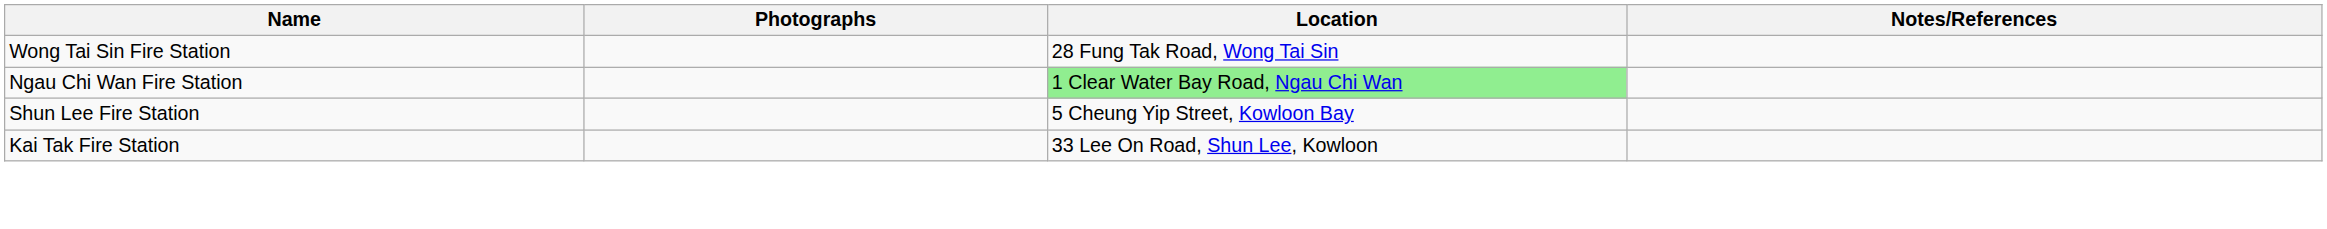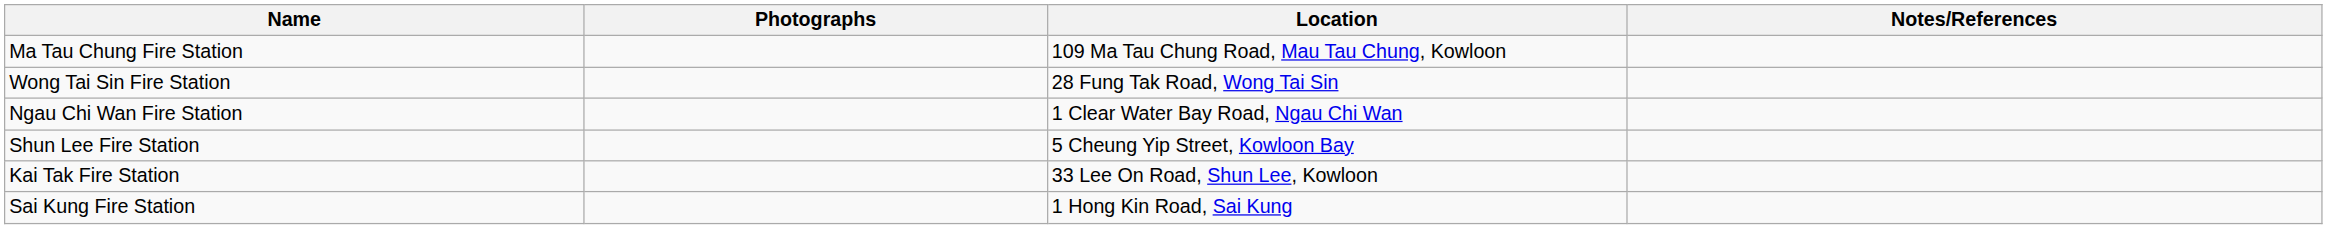 <table class="wikitable sortable" style="width:95%">
 <tr>
 <th width="25%">Name</th>
 <th width="20%">Photographs</th>
 <th width="25%">Location</th>
 <th width="30%">Notes/References</th>
+</tr>
+<tr>
+<td>Ma Tau Chung Fire Station</td>
+<td></td>
+<td>109 Ma Tau Chung Road, <a href='#'>Mau Tau Chung</a>, Kowloon</td>
+<td></td>
 </tr>
 <tr>
 <td>Wong Tai Sin Fire Station</td>
 <td></td>
 <td>28 Fung Tak Road, <a href='#'>Wong Tai Sin</a></td>
 <td></td>
 </tr>
 <tr>
 <td>Ngau Chi Wan Fire Station</td>
 <td></td>
-<td style="background: lightgreen;">1 Clear Water Bay Road, <a href='#'>Ngau Chi Wan</a></td>
+<td>1 Clear Water Bay Road, <a href='#'>Ngau Chi Wan</a></td>
 <td></td>
 </tr>
 <tr>
 <td>Shun Lee Fire Station</td>
 <td></td>
 <td>5 Cheung Yip Street, <a href='#'>Kowloon Bay</a><br></td>
 <td></td>
 </tr>
 <tr>
 <td>Kai Tak Fire Station</td>
 <td></td>
 <td>33 Lee On Road, <a href='#'>Shun Lee</a>, Kowloon</td>
 </tr>
+<tr>
+<td>Sai Kung Fire Station</td>
+<td></td>
+<td>1 Hong Kin Road, <a href='#'>Sai Kung</a></td>
+<td></td>
+</tr>
 </table>
